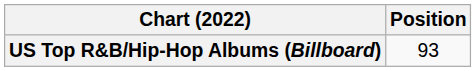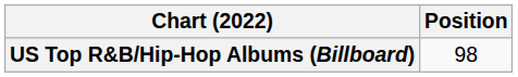 <table class="wikitable plainrowheaders" style="text-align:center">
 <tr>
 <th scope="col">Chart (2022)</th>
 <th scope="col">Position</th>
 </tr>
 <tr>
 <th scope="row">US Top R&B/Hip-Hop Albums (<em>Billboard</em>)</th>
-<td>93</td>
+<td>98</td>
 </tr>
 </table>
